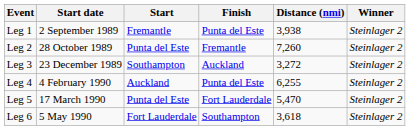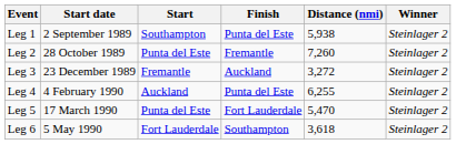 <table class=wikitable>
 <tr style="background:#efefef;">
 <th>Event</th>
 <th>Start date</th>
 <th>Start</th>
 <th>Finish</th>
 <th>Distance (<a href='#'>nmi</a>)</th>
 <th>Winner</th>
 </tr>
 <tr>
 <td>Leg 1</td>
 <td>2 September 1989</td>
-<td> <a href='#'>Fremantle</a></td>
+<td> <a href='#'>Southampton</a></td>
 <td> <a href='#'>Punta del Este</a></td>
-<td>3,938</td>
+<td>5,938</td>
 <td><em>Steinlager 2</em></td>
 </tr>
 <tr>
 <td>Leg 2</td>
 <td>28 October 1989</td>
 <td> <a href='#'>Punta del Este</a></td>
 <td> <a href='#'>Fremantle</a></td>
 <td>7,260</td>
 <td><em>Steinlager 2</em></td>
 </tr>
 <tr>
 <td>Leg 3</td>
 <td>23 December 1989</td>
-<td> <a href='#'>Southampton</a></td>
+<td> <a href='#'>Fremantle</a></td>
 <td> <a href='#'>Auckland</a></td>
 <td>3,272</td>
 <td><em>Steinlager 2</em></td>
 </tr>
 <tr>
 <td>Leg 4</td>
 <td>4 February 1990</td>
 <td> <a href='#'>Auckland</a></td>
 <td> <a href='#'>Punta del Este</a></td>
 <td>6,255</td>
 <td><em>Steinlager 2</em></td>
 </tr>
 <tr>
 <td>Leg 5</td>
 <td>17 March 1990</td>
 <td> <a href='#'>Punta del Este</a></td>
 <td> <a href='#'>Fort Lauderdale</a></td>
 <td>5,470</td>
 <td><em>Steinlager 2</em></td>
 </tr>
 <tr>
 <td>Leg 6</td>
 <td>5 May 1990</td>
 <td> <a href='#'>Fort Lauderdale</a></td>
 <td> <a href='#'>Southampton</a></td>
 <td>3,618</td>
 <td><em>Steinlager 2</em></td>
 </tr>
 </table>
